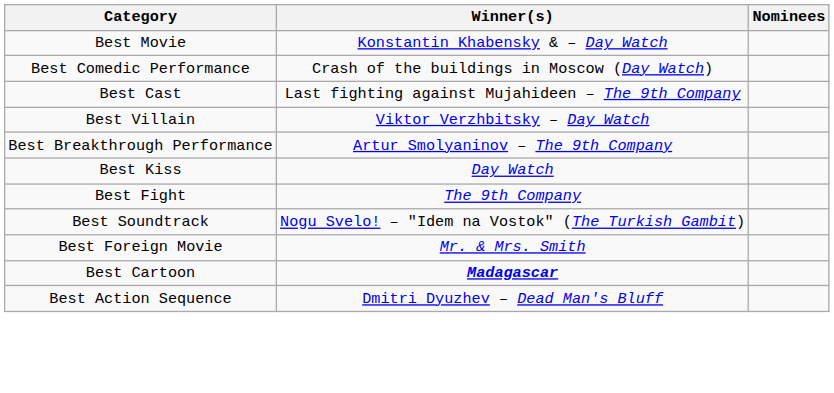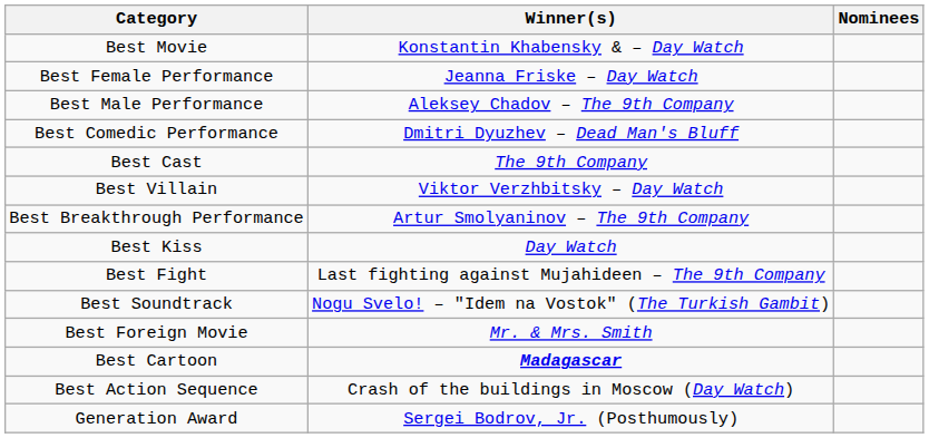 <table class="wikitable" style="font-size:90%">
 <tr>
 <th bgcolor="#efefef" scope="col">Category</th>
 <th bgcolor="#efefef" class=unsortable scope="col">Winner(s)</th>
 <th bgcolor="#efefef" class=unsortable scope="col">Nominees</th>
 </tr>
 <tr>
 <td align="center">Best Movie</td>
 <td align="center"><a href='#'>Konstantin Khabensky</a> &  – <em><a href='#'>Day Watch</a></em></td>
 <td></td>
 </tr>
 <tr>
+<td align="center">Best Female Performance</td>
+<td align="center"><a href='#'>Jeanna Friske</a>  – <em><a href='#'>Day Watch</a></em></td>
+<td></td>
+</tr>
+<tr>
+<td align="center">Best Male Performance</td>
+<td align="center"><a href='#'>Aleksey Chadov</a> – <em><a href='#'>The 9th Company</a></em></td>
+<td></td>
+</tr>
+<tr>
 <td align="center">Best Comedic Performance</td>
-<td align="center">Crash of the buildings in Moscow (<em><a href='#'>Day Watch</a></em>)</td>
+<td align="center"><a href='#'>Dmitri Dyuzhev</a> – <em><a href='#'>Dead Man's Bluff</a></em></td>
 <td></td>
 </tr>
 <tr>
 <td align="center">Best Cast</td>
-<td align="center">Last fighting against Mujahideen – <em><a href='#'>The 9th Company</a></em></td>
+<td align="center"><em><a href='#'>The 9th Company</a></em></td>
 <td></td>
 </tr>
 <tr>
 <td align="center">Best Villain</td>
 <td align="center"><a href='#'>Viktor Verzhbitsky</a> – <em><a href='#'>Day Watch</a></em></td>
 <td></td>
 </tr>
 <tr>
 <td align="center">Best Breakthrough Performance</td>
 <td align="center"><a href='#'>Artur Smolyaninov</a> – <em><a href='#'>The 9th Company</a></em></td>
 <td></td>
 </tr>
 <tr>
 <td align="center">Best Kiss</td>
 <td align="center"><em><a href='#'>Day Watch</a></em></td>
 <td></td>
 </tr>
 <tr>
 <td align="center">Best Fight</td>
-<td align="center"><em><a href='#'>The 9th Company</a></em></td>
+<td align="center">Last fighting against Mujahideen – <em><a href='#'>The 9th Company</a></em></td>
 <td></td>
 </tr>
 <tr>
 <td align="center">Best Soundtrack</td>
 <td align="center"><a href='#'>Nogu Svelo!</a>  – "Idem na Vostok" (<em><a href='#'>The Turkish Gambit</a></em>)</td>
 <td></td>
 </tr>
 <tr>
 <td align="center">Best Foreign Movie</td>
 <td align="center"><em><a href='#'>Mr. & Mrs. Smith</a></em></td>
 <td></td>
 </tr>
 <tr>
 <td align="center">Best Cartoon</td>
 <td align="center"><strong><em><a href='#'>Madagascar</a></em></strong></td>
 <td></td>
 </tr>
 <tr>
 <td align="center">Best Action Sequence</td>
-<td align="center"><a href='#'>Dmitri Dyuzhev</a> – <em><a href='#'>Dead Man's Bluff</a></em></td>
+<td align="center">Crash of the buildings in Moscow (<em><a href='#'>Day Watch</a></em>)</td>
+<td></td>
+</tr>
+<tr>
+<td align="center">Generation Award</td>
+<td align="center"><a href='#'>Sergei Bodrov, Jr.</a> (Posthumously)</td>
 <td></td>
 </tr>
 </table>
